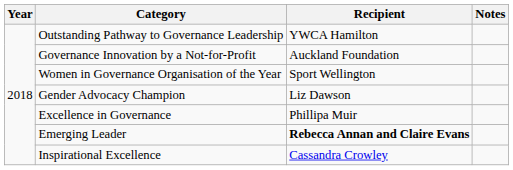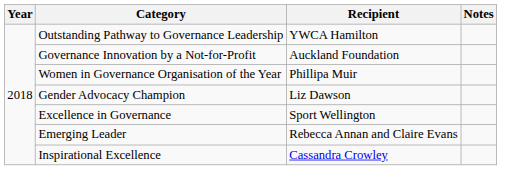 <table class="wikitable">
 <tr>
 <th>Year</th>
 <th>Category</th>
 <th>Recipient</th>
 <th>Notes</th>
 </tr>
 <tr>
 <td rowspan="7">2018</td>
 <td>Outstanding Pathway to Governance Leadership</td>
 <td>YWCA Hamilton</td>
 <td></td>
 </tr>
 <tr>
 <td>Governance Innovation by a Not-for-Profit</td>
 <td>Auckland Foundation</td>
 <td></td>
 </tr>
 <tr>
 <td>Women in Governance Organisation of the Year</td>
-<td>Sport Wellington</td>
+<td>Phillipa Muir</td>
 <td></td>
 </tr>
 <tr>
 <td>Gender Advocacy Champion</td>
 <td>Liz Dawson</td>
 <td></td>
 </tr>
 <tr>
 <td>Excellence in Governance</td>
-<td>Phillipa Muir</td>
+<td>Sport Wellington</td>
 <td></td>
 </tr>
 <tr>
 <td>Emerging Leader</td>
-<td><strong>Rebecca Annan and Claire Evans</strong></td>
+<td>Rebecca Annan and Claire Evans</td>
 <td></td>
 </tr>
 <tr>
 <td>Inspirational Excellence</td>
 <td><a href='#'>Cassandra Crowley</a></td>
 <td></td>
 </tr>
 </table>
